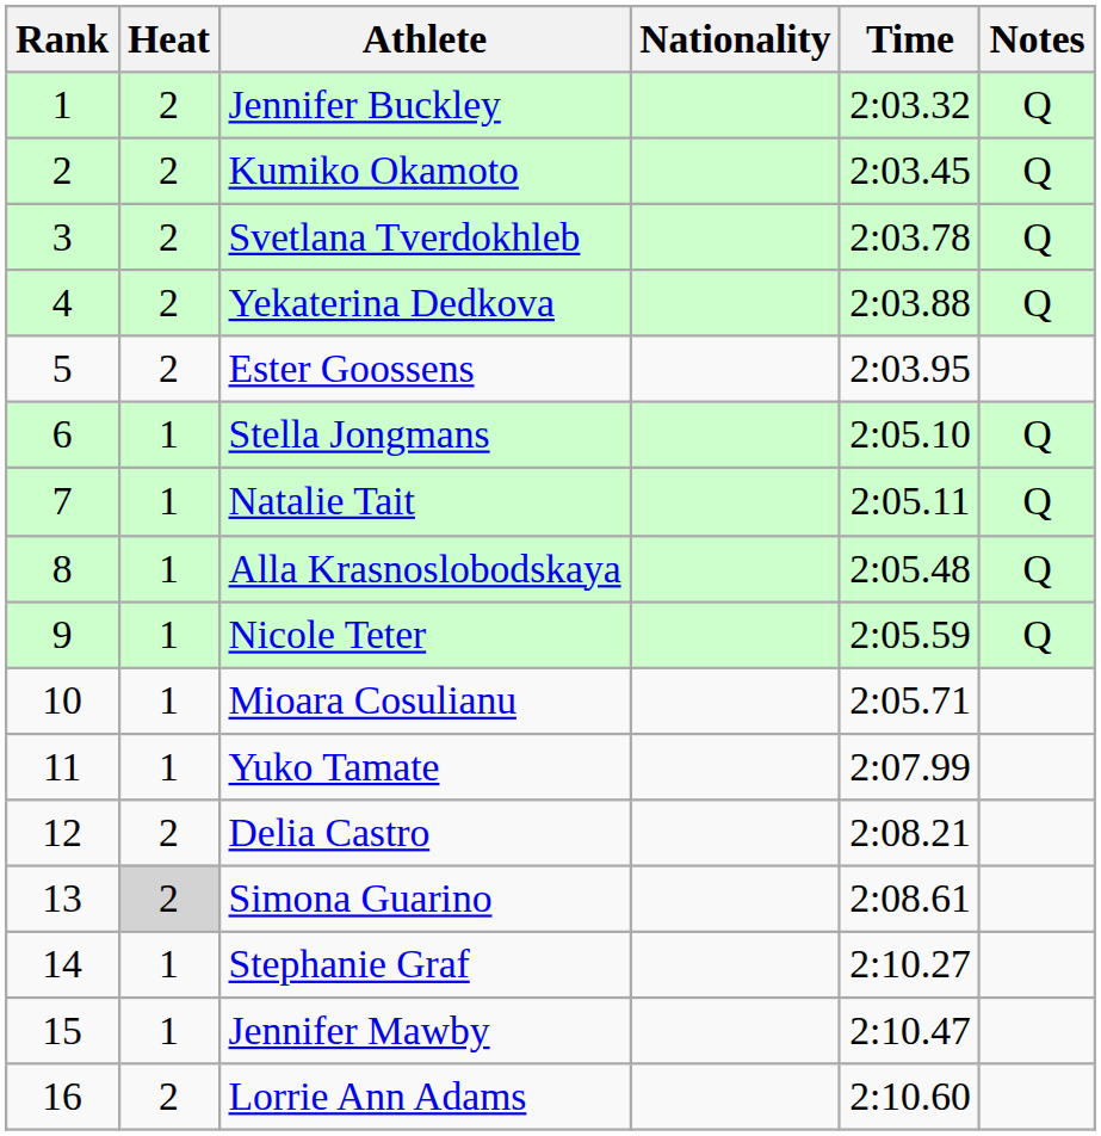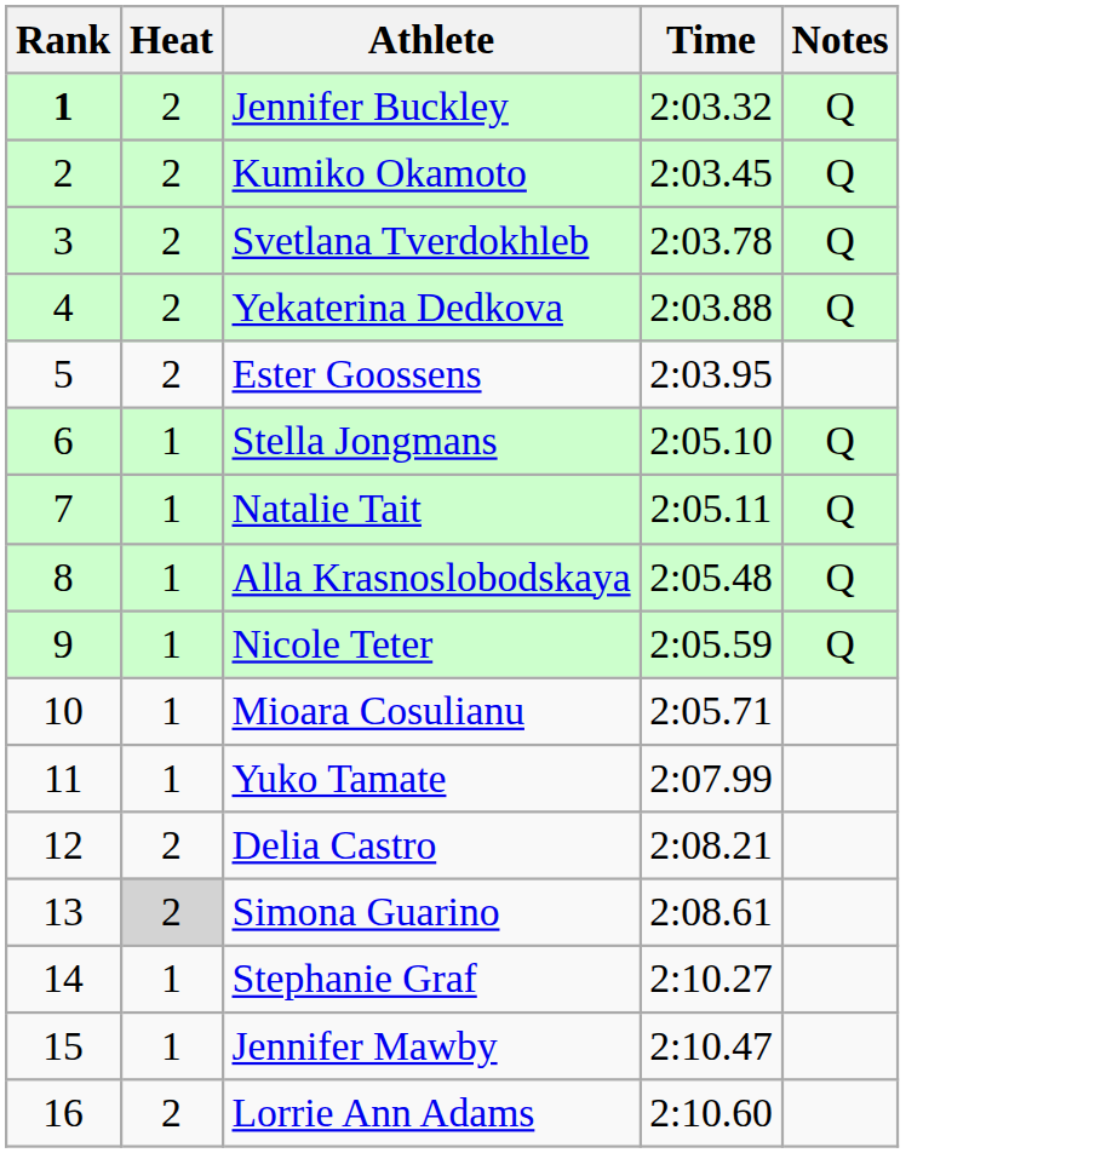 <table class="wikitable sortable" style="text-align:center;font-size:95%">
 <tr>
 <th>Rank</th>
 <th>Heat</th>
 <th>Athlete</th>
-<th>Nationality</th>
 <th>Time</th>
 <th>Notes</th>
 </tr>
 <tr bgcolor=ccffcc>
-<td>1</td>
+<td><strong>1</strong></td>
 <td>2</td>
 <td align="left"><a href='#'>Jennifer Buckley</a></td>
-<td align=left></td>
 <td>2:03.32</td>
 <td>Q</td>
 </tr>
 <tr bgcolor=ccffcc>
 <td>2</td>
 <td>2</td>
 <td align="left"><a href='#'>Kumiko Okamoto</a></td>
-<td align=left></td>
 <td>2:03.45</td>
 <td>Q</td>
 </tr>
 <tr bgcolor=ccffcc>
 <td>3</td>
 <td>2</td>
 <td align="left"><a href='#'>Svetlana Tverdokhleb</a></td>
-<td align=left></td>
 <td>2:03.78</td>
 <td>Q</td>
 </tr>
 <tr bgcolor=ccffcc>
 <td>4</td>
 <td>2</td>
 <td align="left"><a href='#'>Yekaterina Dedkova</a></td>
-<td align=left></td>
 <td>2:03.88</td>
 <td>Q</td>
 </tr>
 <tr>
 <td>5</td>
 <td>2</td>
 <td align="left"><a href='#'>Ester Goossens</a></td>
-<td align=left></td>
 <td>2:03.95</td>
 <td></td>
 </tr>
 <tr bgcolor=ccffcc>
 <td>6</td>
 <td>1</td>
 <td align="left"><a href='#'>Stella Jongmans</a></td>
-<td align=left></td>
 <td>2:05.10</td>
 <td>Q</td>
 </tr>
 <tr bgcolor=ccffcc>
 <td>7</td>
 <td>1</td>
 <td align="left"><a href='#'>Natalie Tait</a></td>
-<td align=left></td>
 <td>2:05.11</td>
 <td>Q</td>
 </tr>
 <tr bgcolor=ccffcc>
 <td>8</td>
 <td>1</td>
 <td align="left"><a href='#'>Alla Krasnoslobodskaya</a></td>
-<td align=left></td>
 <td>2:05.48</td>
 <td>Q</td>
 </tr>
 <tr bgcolor=ccffcc>
 <td>9</td>
 <td>1</td>
 <td align="left"><a href='#'>Nicole Teter</a></td>
-<td align=left></td>
 <td>2:05.59</td>
 <td>Q</td>
 </tr>
 <tr>
 <td>10</td>
 <td>1</td>
 <td align="left"><a href='#'>Mioara Cosulianu</a></td>
-<td align=left></td>
 <td>2:05.71</td>
 <td></td>
 </tr>
 <tr>
 <td>11</td>
 <td>1</td>
 <td align="left"><a href='#'>Yuko Tamate</a></td>
-<td align=left></td>
 <td>2:07.99</td>
 <td></td>
 </tr>
 <tr>
 <td>12</td>
 <td>2</td>
 <td align="left"><a href='#'>Delia Castro</a></td>
-<td align=left></td>
 <td>2:08.21</td>
 <td></td>
 </tr>
 <tr>
 <td>13</td>
 <td style="background: lightgrey;">2</td>
 <td align="left"><a href='#'>Simona Guarino</a></td>
-<td align=left></td>
 <td>2:08.61</td>
 <td></td>
 </tr>
 <tr>
 <td>14</td>
 <td>1</td>
 <td align="left"><a href='#'>Stephanie Graf</a></td>
-<td align=left></td>
 <td>2:10.27</td>
 <td></td>
 </tr>
 <tr>
 <td>15</td>
 <td>1</td>
 <td align="left"><a href='#'>Jennifer Mawby</a></td>
-<td align=left></td>
 <td>2:10.47</td>
 <td></td>
 </tr>
 <tr>
 <td>16</td>
 <td>2</td>
 <td align="left"><a href='#'>Lorrie Ann Adams</a></td>
-<td align=left></td>
 <td>2:10.60</td>
 <td></td>
 </tr>
 </table>
